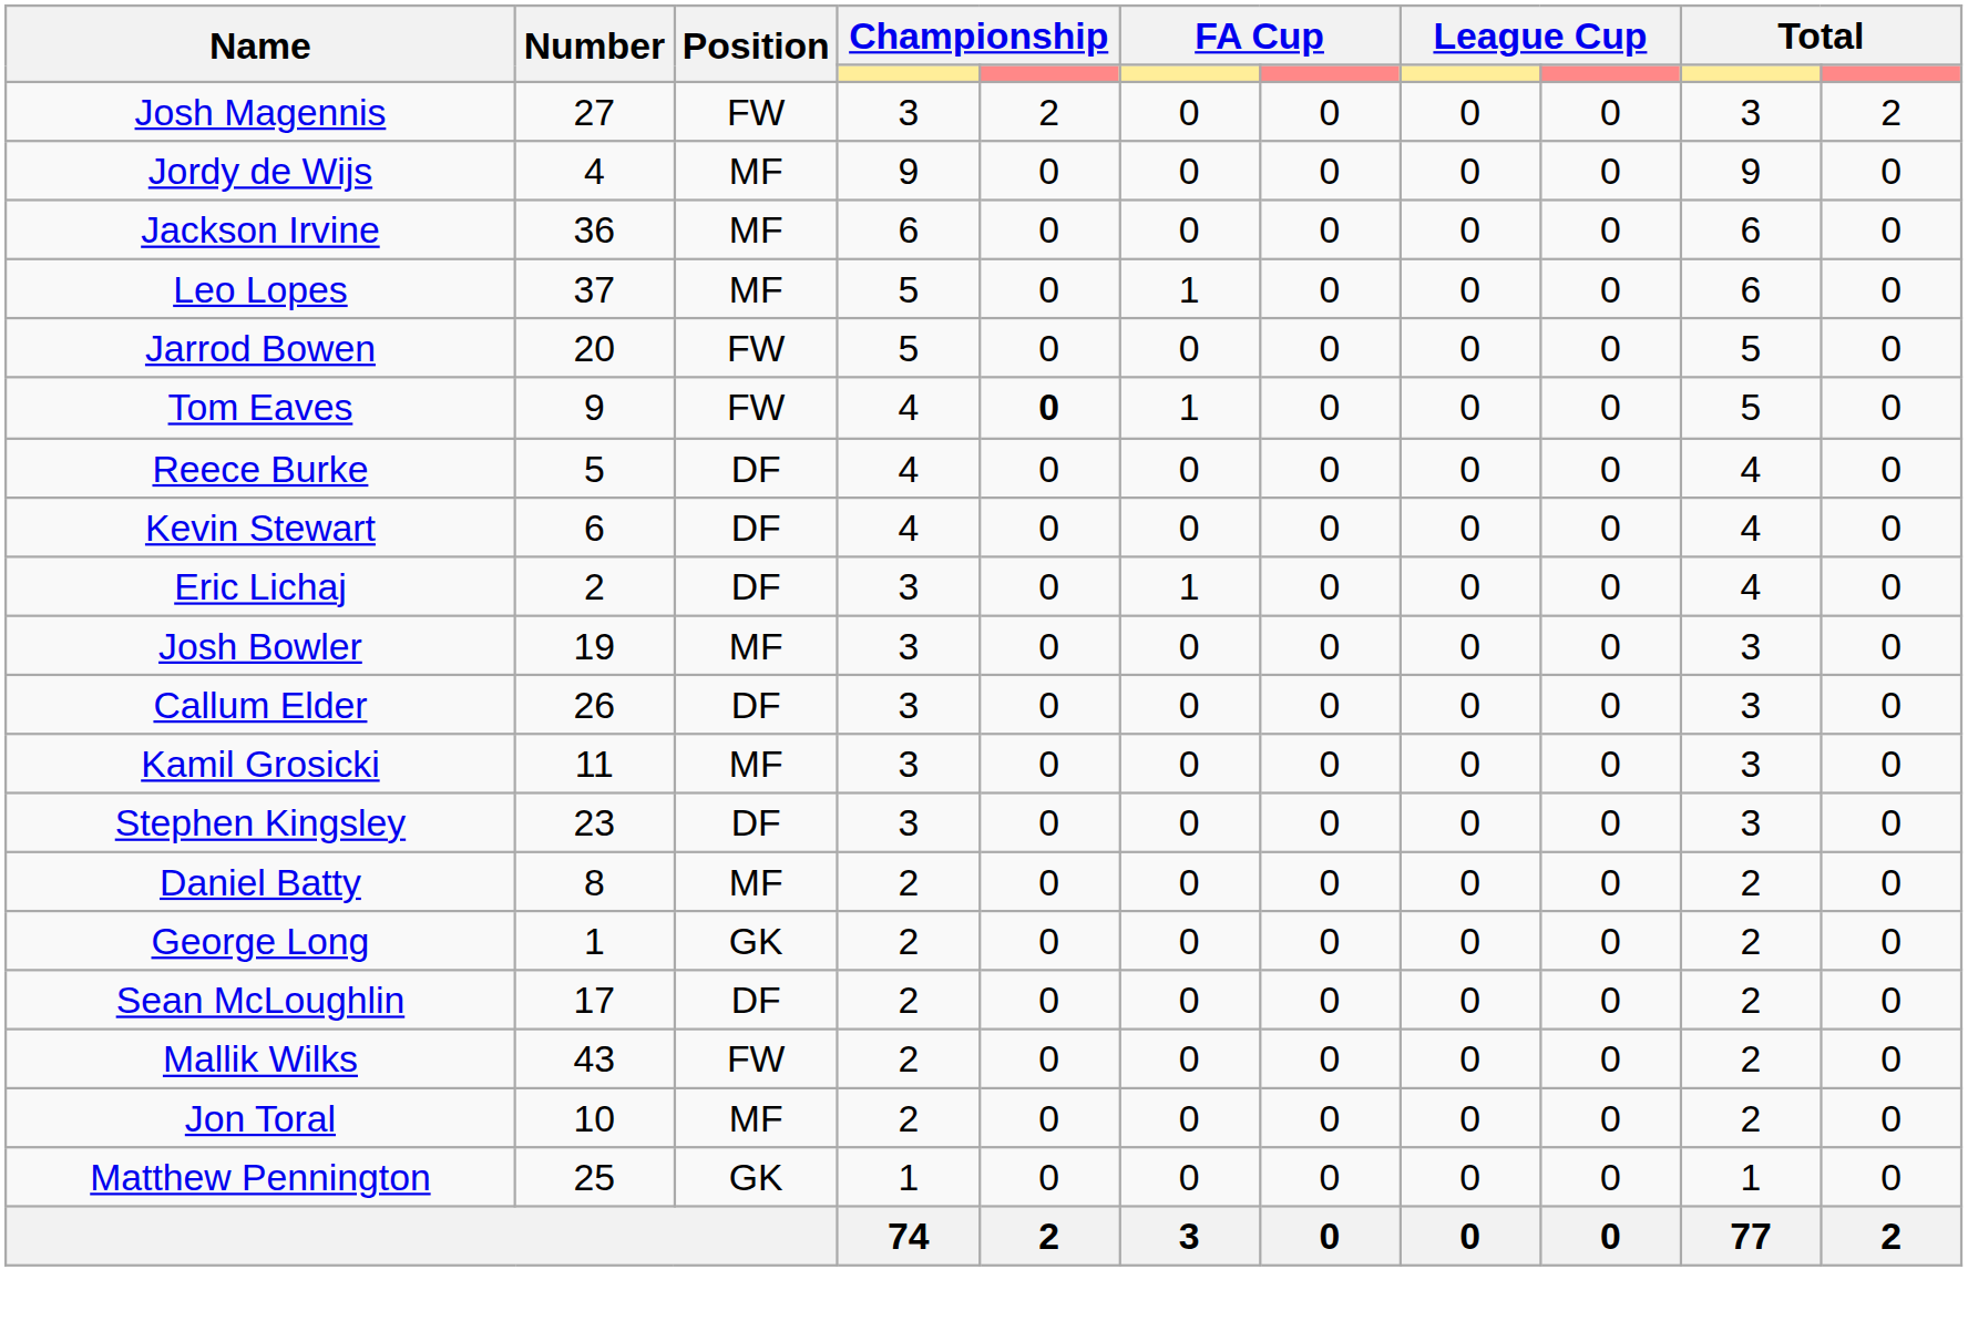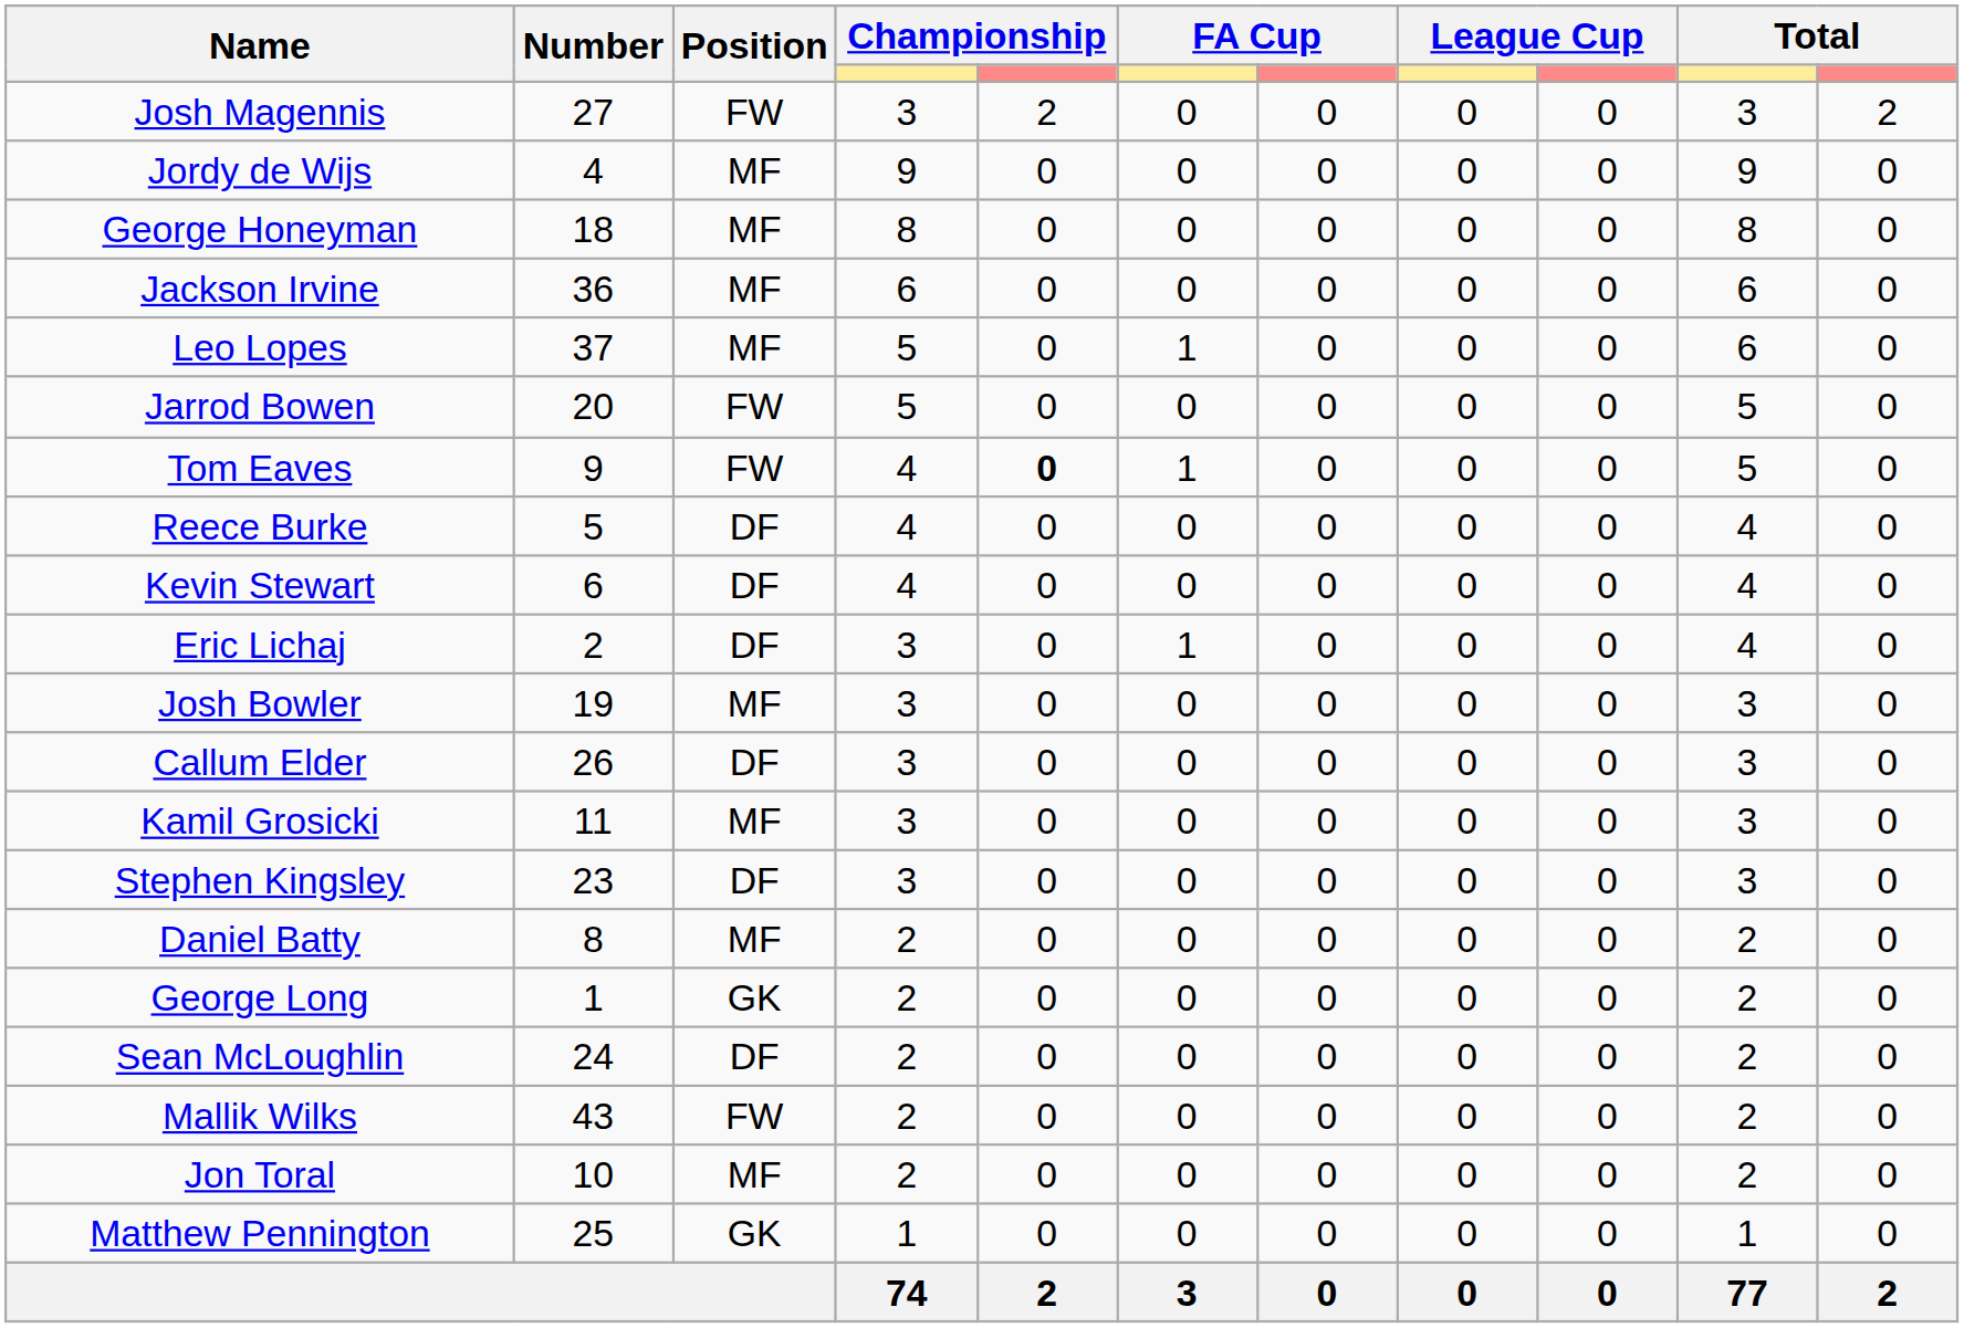 <table class="wikitable" style="font-size: 95%; text-align: center;">
 <tr>
 <th rowspan="2;" style="width:200px;">Name</th>
 <th rowspan=2>Number</th>
 <th rowspan=2>Position</th>
 <th colspan=2><a href='#'>Championship</a></th>
 <th colspan=2><a href='#'>FA Cup</a></th>
 <th colspan=2><a href='#'>League Cup</a></th>
 <th colspan=2>Total</th>
 </tr>
 <tr>
 <th style="width:50px; background:#fe9;"></th>
 <th style="width:50px; background:#ff8888;"></th>
 <th style="width:50px; background:#fe9;"></th>
 <th style="width:50px; background:#ff8888;"></th>
 <th style="width:50px; background:#fe9;"></th>
 <th style="width:50px; background:#ff8888;"></th>
 <th style="width:50px; background:#fe9;"></th>
 <th style="width:50px; background:#ff8888;"></th>
 </tr>
 <tr>
 <td> <a href='#'>Josh Magennis</a></td>
 <td>27</td>
 <td>FW</td>
 <td>3</td>
 <td>2</td>
 <td>0</td>
 <td>0</td>
 <td>0</td>
 <td>0</td>
 <td>3</td>
 <td>2</td>
 </tr>
 <tr>
 <td> <a href='#'>Jordy de Wijs</a></td>
 <td>4</td>
 <td>MF</td>
 <td>9</td>
 <td>0</td>
 <td>0</td>
 <td>0</td>
 <td>0</td>
 <td>0</td>
 <td>9</td>
+<td>0</td>
+</tr>
+<tr>
+<td> <a href='#'>George Honeyman</a></td>
+<td>18</td>
+<td>MF</td>
+<td>8</td>
+<td>0</td>
+<td>0</td>
+<td>0</td>
+<td>0</td>
+<td>0</td>
+<td>8</td>
 <td>0</td>
 </tr>
 <tr>
 <td> <a href='#'>Jackson Irvine</a></td>
 <td>36</td>
 <td>MF</td>
 <td>6</td>
 <td>0</td>
 <td>0</td>
 <td>0</td>
 <td>0</td>
 <td>0</td>
 <td>6</td>
 <td>0</td>
 </tr>
 <tr>
 <td> <a href='#'>Leo Lopes</a></td>
 <td>37</td>
 <td>MF</td>
 <td>5</td>
 <td>0</td>
 <td>1</td>
 <td>0</td>
 <td>0</td>
 <td>0</td>
 <td>6</td>
 <td>0</td>
 </tr>
 <tr>
 <td> <a href='#'>Jarrod Bowen</a></td>
 <td>20</td>
 <td>FW</td>
 <td>5</td>
 <td>0</td>
 <td>0</td>
 <td>0</td>
 <td>0</td>
 <td>0</td>
 <td>5</td>
 <td>0</td>
 </tr>
 <tr>
 <td> <a href='#'>Tom Eaves</a></td>
 <td>9</td>
 <td>FW</td>
 <td>4</td>
 <td><strong>0</strong></td>
 <td>1</td>
 <td>0</td>
 <td>0</td>
 <td>0</td>
 <td>5</td>
 <td>0</td>
 </tr>
 <tr>
 <td> <a href='#'>Reece Burke</a></td>
 <td>5</td>
 <td>DF</td>
 <td>4</td>
 <td>0</td>
 <td>0</td>
 <td>0</td>
 <td>0</td>
 <td>0</td>
 <td>4</td>
 <td>0</td>
 </tr>
 <tr>
 <td> <a href='#'>Kevin Stewart</a></td>
 <td>6</td>
 <td>DF</td>
 <td>4</td>
 <td>0</td>
 <td>0</td>
 <td>0</td>
 <td>0</td>
 <td>0</td>
 <td>4</td>
 <td>0</td>
 </tr>
 <tr>
 <td> <a href='#'>Eric Lichaj</a></td>
 <td>2</td>
 <td>DF</td>
 <td>3</td>
 <td>0</td>
 <td>1</td>
 <td>0</td>
 <td>0</td>
 <td>0</td>
 <td>4</td>
 <td>0</td>
 </tr>
 <tr>
 <td> <a href='#'>Josh Bowler</a></td>
 <td>19</td>
 <td>MF</td>
 <td>3</td>
 <td>0</td>
 <td>0</td>
 <td>0</td>
 <td>0</td>
 <td>0</td>
 <td>3</td>
 <td>0</td>
 </tr>
 <tr>
 <td> <a href='#'>Callum Elder</a></td>
 <td>26</td>
 <td>DF</td>
 <td>3</td>
 <td>0</td>
 <td>0</td>
 <td>0</td>
 <td>0</td>
 <td>0</td>
 <td>3</td>
 <td>0</td>
 </tr>
 <tr>
 <td> <a href='#'>Kamil Grosicki</a></td>
 <td>11</td>
 <td>MF</td>
 <td>3</td>
 <td>0</td>
 <td>0</td>
 <td>0</td>
 <td>0</td>
 <td>0</td>
 <td>3</td>
 <td>0</td>
 </tr>
 <tr>
 <td> <a href='#'>Stephen Kingsley</a></td>
 <td>23</td>
 <td>DF</td>
 <td>3</td>
 <td>0</td>
 <td>0</td>
 <td>0</td>
 <td>0</td>
 <td>0</td>
 <td>3</td>
 <td>0</td>
 </tr>
 <tr>
 <td> <a href='#'>Daniel Batty</a></td>
 <td>8</td>
 <td>MF</td>
 <td>2</td>
 <td>0</td>
 <td>0</td>
 <td>0</td>
 <td>0</td>
 <td>0</td>
 <td>2</td>
 <td>0</td>
 </tr>
 <tr>
 <td> <a href='#'>George Long</a></td>
 <td>1</td>
 <td>GK</td>
 <td>2</td>
 <td>0</td>
 <td>0</td>
 <td>0</td>
 <td>0</td>
 <td>0</td>
 <td>2</td>
 <td>0</td>
 </tr>
 <tr>
 <td> <a href='#'>Sean McLoughlin</a></td>
-<td>17</td>
+<td>24</td>
 <td>DF</td>
 <td>2</td>
 <td>0</td>
 <td>0</td>
 <td>0</td>
 <td>0</td>
 <td>0</td>
 <td>2</td>
 <td>0</td>
 </tr>
 <tr>
 <td> <a href='#'>Mallik Wilks</a></td>
 <td>43</td>
 <td>FW</td>
 <td>2</td>
 <td>0</td>
 <td>0</td>
 <td>0</td>
 <td>0</td>
 <td>0</td>
 <td>2</td>
 <td>0</td>
 </tr>
 <tr>
 <td> <a href='#'>Jon Toral</a></td>
 <td>10</td>
 <td>MF</td>
 <td>2</td>
 <td>0</td>
 <td>0</td>
 <td>0</td>
 <td>0</td>
 <td>0</td>
 <td>2</td>
 <td>0</td>
 </tr>
 <tr>
 <td> <a href='#'>Matthew Pennington</a></td>
 <td>25</td>
 <td>GK</td>
 <td>1</td>
 <td>0</td>
 <td>0</td>
 <td>0</td>
 <td>0</td>
 <td>0</td>
 <td>1</td>
 <td>0</td>
 </tr>
 <tr>
 <th scope="row" colspan="3"></th>
 <th>74</th>
 <th>2</th>
 <th>3</th>
 <th>0</th>
 <th>0</th>
 <th>0</th>
 <th>77</th>
 <th>2</th>
 </tr>
 </table>
